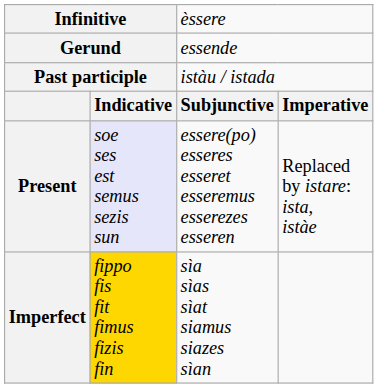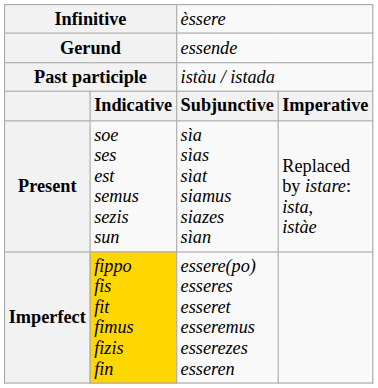 <table class="wikitable">
 <tr>
 <th colspan=2>Infinitive</th>
 <td colspan=2><em>èssere</em></td>
 </tr>
 <tr>
 <th colspan=2>Gerund</th>
 <td colspan=2><em>essende</em></td>
 </tr>
 <tr>
 <th colspan=2>Past participle</th>
 <td colspan=2><em>istàu / istada</em></td>
 </tr>
 <tr>
 <th></th>
 <th>Indicative</th>
 <th>Subjunctive</th>
 <th>Imperative</th>
 </tr>
 <tr>
 <th>Present</th>
-<td style="background: lavender;"><em>soe</em><br><em>ses</em><br><em>est</em><br><em>semus</em><br><em>sezis</em><br><em>sun</em></td>
-<td><em>essere(po)</em><br><em>esseres</em><br><em>esseret</em><br><em>esseremus</em><br><em>esserezes</em><br><em>esseren</em></td>
+<td><em>soe</em><br><em>ses</em><br><em>est</em><br><em>semus</em><br><em>sezis</em><br><em>sun</em></td>
+<td><em>sìa</em><br><em>sìas</em><br><em>sìat</em><br><em>siamus</em><br><em>siazes</em><br><em>sìan</em></td>
 <td><br>Replaced<br>by <em>istare</em>:<br><em>ista</em>,<br><em>istàe</em></td>
 </tr>
 <tr>
 <th>Imperfect</th>
 <td style="background: gold;"><em>fippo</em><br><em>fis</em><br><em>fit</em><br><em>fimus</em><br><em>fizis</em><br><em>fin</em></td>
-<td><em>sìa</em><br><em>sìas</em><br><em>sìat</em><br><em>siamus</em><br><em>siazes</em><br><em>sìan</em></td>
+<td><em>essere(po)</em><br><em>esseres</em><br><em>esseret</em><br><em>esseremus</em><br><em>esserezes</em><br><em>esseren</em></td>
 <td></td>
 </tr>
 </table>
